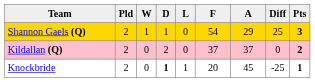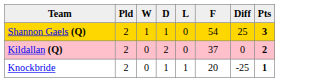 <table style=border-collapse:collapse border=1 cellspacing=0 cellpadding=5>
 <tr align=center bgcolor=#efefef>
 <th width=165>Team</th>
 <th width=20>Pld</th>
 <th width=20>W</th>
 <th width=20>D</th>
 <th width=20>L</th>
 <th width=45>F</th>
-<th width=45>A</th>
 <th width=20>Diff</th>
 <th width=20>Pts</th>
 </tr>
 <tr align=center style="background:gold;">
 <td style="text-align:left;"><a href='#'>Shannon Gaels</a> <strong>(Q)</strong></td>
 <td>2</td>
 <td>1</td>
 <td>1</td>
 <td>0</td>
 <td>54</td>
-<td>29</td>
 <td>25</td>
 <td><strong>3</strong></td>
 </tr>
 <tr align=center style="background:#FFC0CB;">
 <td style="text-align:left;"><a href='#'>Kildallan</a> <strong>(Q)</strong></td>
 <td>2</td>
 <td>0</td>
 <td>2</td>
 <td>0</td>
 <td>37</td>
-<td>37</td>
 <td>0</td>
 <td><strong>2</strong></td>
 </tr>
 <tr align=center style="background:#FFFFFF;">
 <td style="text-align:left;"><a href='#'>Knockbride</a></td>
 <td>2</td>
 <td>0</td>
-<td><strong>1</strong></td>
+<td>1</td>
 <td>1</td>
 <td>20</td>
-<td>45</td>
 <td>-25</td>
 <td><strong>1</strong></td>
 </tr>
 </table>
